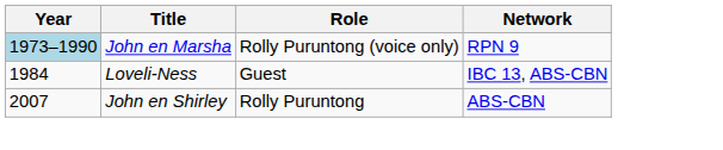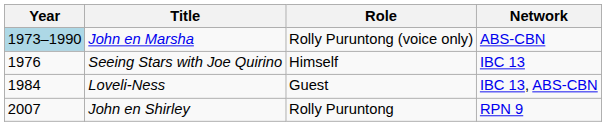 <table class="wikitable">
 <tr>
 <th>Year</th>
 <th>Title </th>
 <th>Role</th>
 <th>Network</th>
 </tr>
 <tr>
 <td style="background: lightblue;">1973–1990</td>
 <td><em><a href='#'>John en Marsha</a></em></td>
 <td>Rolly Puruntong (voice only)</td>
-<td><a href='#'>RPN 9</a></td>
+<td><a href='#'>ABS-CBN</a></td>
+</tr>
+<tr>
+<td>1976</td>
+<td><em>Seeing Stars with Joe Quirino</em></td>
+<td>Himself</td>
+<td><a href='#'>IBC 13</a></td>
 </tr>
 <tr>
 <td>1984</td>
 <td><em>Loveli-Ness</em></td>
 <td>Guest</td>
 <td><a href='#'>IBC 13</a>, <a href='#'>ABS-CBN</a></td>
 </tr>
 <tr>
 <td>2007</td>
 <td><em>John en Shirley</em></td>
 <td>Rolly Puruntong</td>
-<td><a href='#'>ABS-CBN</a></td>
+<td><a href='#'>RPN 9</a></td>
 </tr>
 </table>
